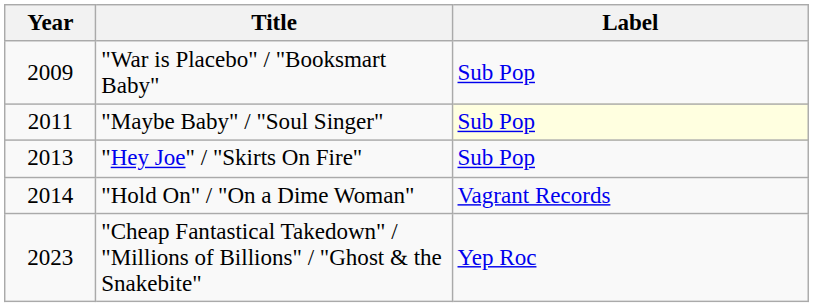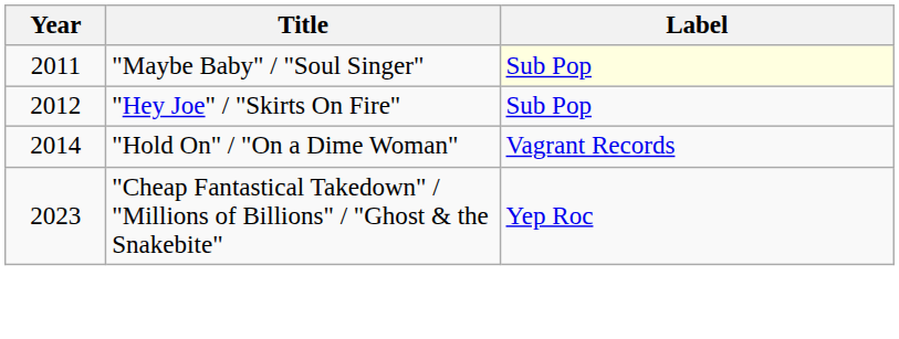 <table class="wikitable">
 <tr>
 <th style="width:3.5em;">Year</th>
 <th style="width:15em;">Title</th>
 <th style="width:15em;">Label</th>
 </tr>
 <tr>
-<td style="text-align:center;">2009</td>
-<td>"War is Placebo" / "Booksmart Baby"</td>
-<td><a href='#'>Sub Pop</a></td>
-</tr>
-<tr>
 <td style="text-align:center;">2011</td>
 <td>"Maybe Baby" / "Soul Singer"</td>
 <td style="background: lightyellow;"><a href='#'>Sub Pop</a></td>
 </tr>
 <tr>
-<td style="text-align:center;">2013</td>
+<td style="text-align:center;">2012</td>
 <td>"<a href='#'>Hey Joe</a>" / "Skirts On Fire"</td>
 <td><a href='#'>Sub Pop</a></td>
 </tr>
 <tr>
 <td style="text-align:center;">2014</td>
 <td>"Hold On" / "On a Dime Woman"</td>
 <td><a href='#'>Vagrant Records</a></td>
 </tr>
 <tr>
 <td style="text-align:center;">2023</td>
 <td>"Cheap Fantastical Takedown" / "Millions of Billions" / "Ghost & the Snakebite"</td>
 <td><a href='#'>Yep Roc</a></td>
 </tr>
 </table>
